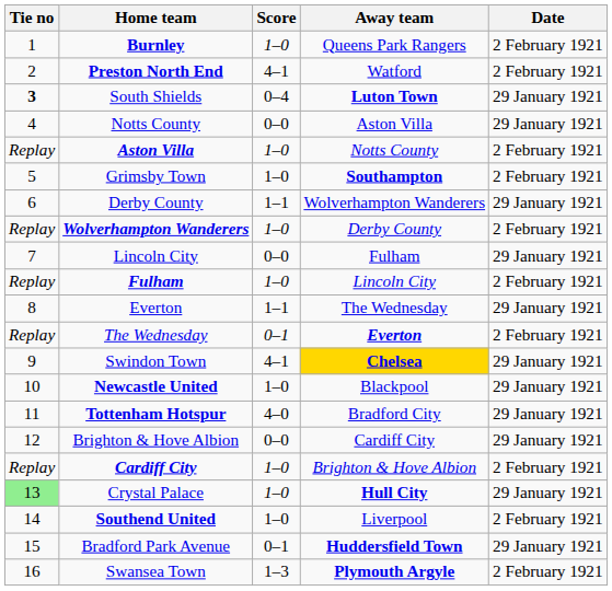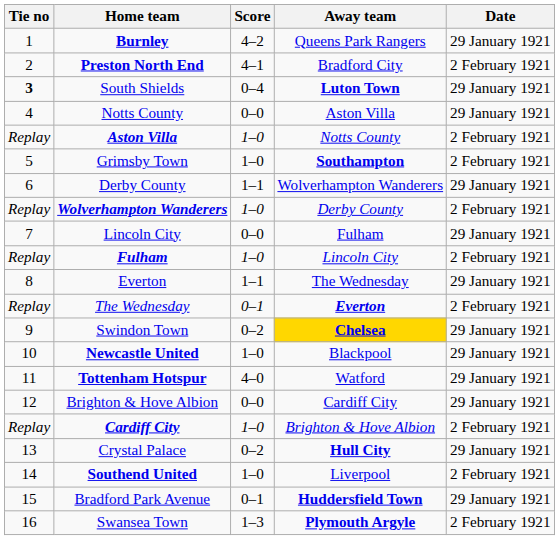 <table class="wikitable" style="text-align: center">
 <tr>
 <th>Tie no</th>
 <th>Home team</th>
 <th>Score</th>
 <th>Away team</th>
 <th>Date</th>
 </tr>
 <tr>
 <td>1</td>
 <td><strong><a href='#'>Burnley</a></strong></td>
-<td><em>1–0</em></td>
+<td>4–2</td>
 <td><a href='#'>Queens Park Rangers</a></td>
-<td>2 February 1921</td>
+<td>29 January 1921</td>
 </tr>
 <tr>
 <td>2</td>
 <td><strong><a href='#'>Preston North End</a></strong></td>
 <td>4–1</td>
-<td><a href='#'>Watford</a></td>
+<td><a href='#'>Bradford City</a></td>
 <td>2 February 1921</td>
 </tr>
 <tr>
 <td><strong>3</strong></td>
 <td><a href='#'>South Shields</a></td>
 <td>0–4</td>
 <td><strong><a href='#'>Luton Town</a></strong></td>
 <td>29 January 1921</td>
 </tr>
 <tr>
 <td>4</td>
 <td><a href='#'>Notts County</a></td>
 <td>0–0</td>
 <td><a href='#'>Aston Villa</a></td>
 <td>29 January 1921</td>
 </tr>
 <tr>
 <td><em>Replay</em></td>
 <td><strong><em><a href='#'>Aston Villa</a></em></strong></td>
 <td><em>1–0</em></td>
 <td><em><a href='#'>Notts County</a></em></td>
 <td>2 February 1921</td>
 </tr>
 <tr>
 <td>5</td>
 <td><a href='#'>Grimsby Town</a></td>
 <td>1–0</td>
 <td><strong><a href='#'>Southampton</a></strong></td>
 <td>2 February 1921</td>
 </tr>
 <tr>
 <td>6</td>
 <td><a href='#'>Derby County</a></td>
 <td>1–1</td>
 <td><a href='#'>Wolverhampton Wanderers</a></td>
 <td>29 January 1921</td>
 </tr>
 <tr>
 <td><em>Replay</em></td>
 <td><strong><em><a href='#'>Wolverhampton Wanderers</a></em></strong></td>
 <td><em>1–0</em></td>
 <td><em><a href='#'>Derby County</a></em></td>
 <td>2 February 1921</td>
 </tr>
 <tr>
 <td>7</td>
 <td><a href='#'>Lincoln City</a></td>
 <td>0–0</td>
 <td><a href='#'>Fulham</a></td>
 <td>29 January 1921</td>
 </tr>
 <tr>
 <td><em>Replay</em></td>
 <td><strong><em><a href='#'>Fulham</a></em></strong></td>
 <td><em>1–0</em></td>
 <td><em><a href='#'>Lincoln City</a></em></td>
 <td>2 February 1921</td>
 </tr>
 <tr>
 <td>8</td>
 <td><a href='#'>Everton</a></td>
 <td>1–1</td>
 <td><a href='#'>The Wednesday</a></td>
 <td>29 January 1921</td>
 </tr>
 <tr>
 <td><em>Replay</em></td>
 <td><em><a href='#'>The Wednesday</a></em></td>
 <td><em>0–1</em></td>
 <td><strong><em><a href='#'>Everton</a></em></strong></td>
 <td>2 February 1921</td>
 </tr>
 <tr>
 <td>9</td>
 <td><a href='#'>Swindon Town</a></td>
-<td>4–1</td>
+<td>0–2</td>
 <td style="background: gold;"><strong><a href='#'>Chelsea</a></strong></td>
 <td>29 January 1921</td>
 </tr>
 <tr>
 <td>10</td>
 <td><strong><a href='#'>Newcastle United</a></strong></td>
 <td>1–0</td>
 <td><a href='#'>Blackpool</a></td>
 <td>29 January 1921</td>
 </tr>
 <tr>
 <td>11</td>
 <td><strong><a href='#'>Tottenham Hotspur</a></strong></td>
 <td>4–0</td>
-<td><a href='#'>Bradford City</a></td>
+<td><a href='#'>Watford</a></td>
 <td>29 January 1921</td>
 </tr>
 <tr>
 <td>12</td>
 <td><a href='#'>Brighton & Hove Albion</a></td>
 <td>0–0</td>
 <td><a href='#'>Cardiff City</a></td>
 <td>29 January 1921</td>
 </tr>
 <tr>
 <td><em>Replay</em></td>
 <td><strong><em><a href='#'>Cardiff City</a></em></strong></td>
 <td><em>1–0</em></td>
 <td><em><a href='#'>Brighton & Hove Albion</a></em></td>
 <td>2 February 1921</td>
 </tr>
 <tr>
-<td style="background: lightgreen;">13</td>
+<td>13</td>
 <td><a href='#'>Crystal Palace</a></td>
-<td><em>1–0</em></td>
+<td>0–2</td>
 <td><strong><a href='#'>Hull City</a></strong></td>
 <td>29 January 1921</td>
 </tr>
 <tr>
 <td>14</td>
 <td><strong><a href='#'>Southend United</a></strong></td>
 <td>1–0</td>
 <td><a href='#'>Liverpool</a></td>
 <td>2 February 1921</td>
 </tr>
 <tr>
 <td>15</td>
 <td><a href='#'>Bradford Park Avenue</a></td>
 <td>0–1</td>
 <td><strong><a href='#'>Huddersfield Town</a></strong></td>
 <td>29 January 1921</td>
 </tr>
 <tr>
 <td>16</td>
 <td><a href='#'>Swansea Town</a></td>
 <td>1–3</td>
 <td><strong><a href='#'>Plymouth Argyle</a></strong></td>
 <td>2 February 1921</td>
 </tr>
 </table>
